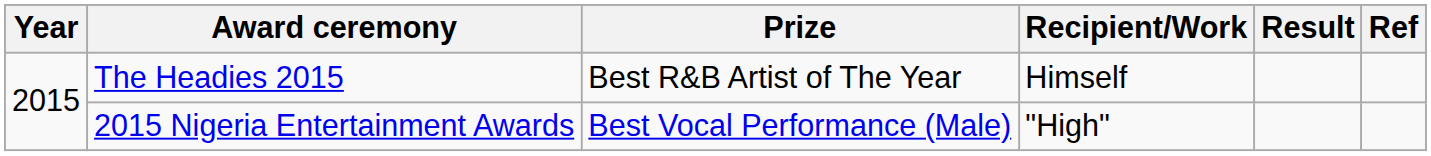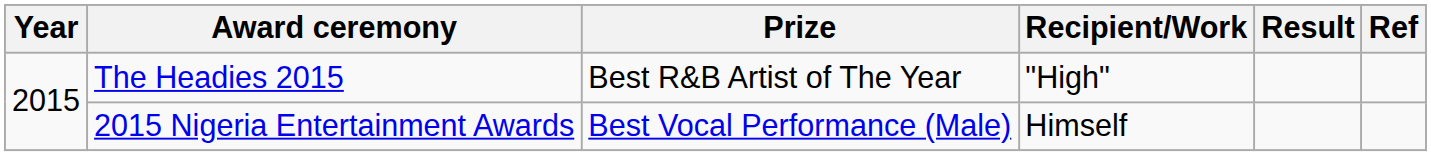 <table class ="wikitable">
 <tr>
 <th>Year</th>
 <th>Award ceremony</th>
 <th>Prize</th>
 <th>Recipient/Work</th>
 <th>Result</th>
 <th>Ref</th>
 </tr>
 <tr>
 <td rowspan="2">2015</td>
 <td><a href='#'>The Headies 2015</a></td>
 <td>Best R&B Artist of The Year</td>
-<td>Himself</td>
+<td>"High"</td>
 <td></td>
 <td></td>
 </tr>
 <tr>
 <td><a href='#'>2015 Nigeria Entertainment Awards</a></td>
 <td><a href='#'>Best Vocal Performance (Male)</a></td>
-<td>"High"</td>
+<td>Himself</td>
 <td></td>
 <td></td>
 </tr>
 </table>
